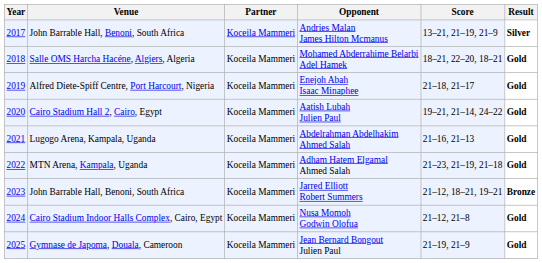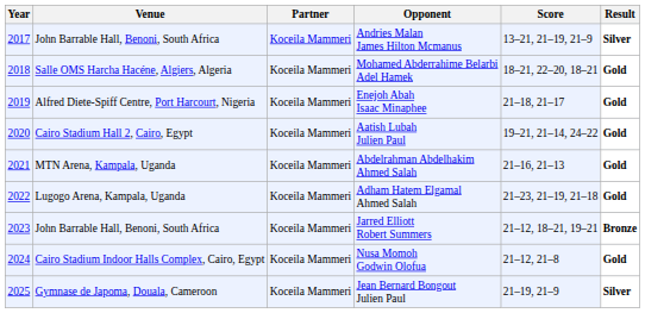 <table class="sortable wikitable" style="font-size: 90%;">
 <tr>
 <th>Year</th>
 <th>Venue</th>
 <th>Partner</th>
 <th>Opponent</th>
 <th>Score</th>
 <th>Result</th>
 </tr>
 <tr style="background:#ECF2FF">
 <td align="center"><a href='#'>2017</a></td>
 <td align="left">John Barrable Hall, <a href='#'>Benoni</a>, South Africa</td>
 <td align="left"> <a href='#'>Koceila Mammeri</a></td>
 <td align="left"> <a href='#'>Andries Malan</a><br> <a href='#'>James Hilton Mcmanus</a></td>
 <td align="left">13–21, 21–19, 21–9</td>
 <td style="text-align:left; background:white"> <strong>Silver</strong></td>
 </tr>
 <tr style="background:#ECF2FF">
 <td align="center"><a href='#'>2018</a></td>
 <td align="left"><a href='#'>Salle OMS Harcha Hacéne</a>, <a href='#'>Algiers</a>, Algeria</td>
 <td align="left"> Koceila Mammeri</td>
 <td align="left"> <a href='#'>Mohamed Abderrahime Belarbi</a><br> <a href='#'>Adel Hamek</a></td>
 <td align="left">18–21, 22–20, 18–21</td>
 <td style="text-align:left; background:white"> <strong>Gold</strong></td>
 </tr>
 <tr style="background:#ECF2FF">
 <td align="center"><a href='#'>2019</a></td>
 <td align="left">Alfred Diete-Spiff Centre, <a href='#'>Port Harcourt</a>, Nigeria</td>
 <td align="left"> Koceila Mammeri</td>
 <td align="left"> <a href='#'>Enejoh Abah</a><br> <a href='#'>Isaac Minaphee</a></td>
 <td align="left">21–18, 21–17</td>
 <td style="text-align:left; background:white"> <strong>Gold</strong></td>
 </tr>
 <tr style="background:#ECF2FF">
 <td align="center"><a href='#'>2020</a></td>
 <td align="left"><a href='#'>Cairo Stadium Hall 2</a>, <a href='#'>Cairo</a>, Egypt</td>
 <td align="left"> Koceila Mammeri</td>
 <td align="left"> <a href='#'>Aatish Lubah</a><br> <a href='#'>Julien Paul</a></td>
 <td align="left">19–21, 21–14, 24–22</td>
 <td style="text-align:left; background:white"> <strong>Gold</strong></td>
 </tr>
 <tr style="background:#ECF2FF">
 <td align="center"><a href='#'>2021</a></td>
-<td align="left">Lugogo Arena, Kampala, Uganda</td>
+<td align="left">MTN Arena, <a href='#'>Kampala</a>, Uganda</td>
 <td align="left"> Koceila Mammeri</td>
 <td align="left"> <a href='#'>Abdelrahman Abdelhakim</a><br> <a href='#'>Ahmed Salah</a></td>
 <td align="left">21–16, 21–13</td>
 <td style="text-align:left; background:white"> <strong>Gold</strong></td>
 </tr>
 <tr style="background:#ECF2FF">
 <td align="center"><a href='#'>2022</a></td>
-<td align="left">MTN Arena, <a href='#'>Kampala</a>, Uganda</td>
+<td align="left">Lugogo Arena, Kampala, Uganda</td>
 <td align="left"> Koceila Mammeri</td>
 <td align="left"> <a href='#'>Adham Hatem Elgamal</a><br> Ahmed Salah</td>
 <td align="left">21–23, 21–19, 21–18</td>
 <td style="text-align:left; background:white"> <strong>Gold</strong></td>
 </tr>
 <tr style="background:#ECF2FF">
 <td align="center"><a href='#'>2023</a></td>
 <td align="left">John Barrable Hall, Benoni, South Africa</td>
 <td align="left"> Koceila Mammeri</td>
 <td align="left"> <a href='#'>Jarred Elliott</a><br> <a href='#'>Robert Summers</a></td>
 <td align="left">21–12, 18–21, 19–21</td>
 <td style="text-align:left; background:white"> <strong>Bronze</strong></td>
 </tr>
 <tr style="background:#ECF2FF">
 <td align="center"><a href='#'>2024</a></td>
 <td align="left"><a href='#'>Cairo Stadium Indoor Halls Complex</a>, Cairo, Egypt</td>
 <td align="left"> Koceila Mammeri</td>
 <td align="left"> <a href='#'>Nusa Momoh</a><br> <a href='#'>Godwin Olofua</a></td>
 <td align="left">21–12, 21–8</td>
 <td style="text-align:left; background:white"> <strong>Gold</strong></td>
 </tr>
 <tr style="background:#ECF2FF">
 <td align="center"><a href='#'>2025</a></td>
 <td align="left"><a href='#'>Gymnase de Japoma</a>, <a href='#'>Douala</a>, Cameroon</td>
 <td align="left"> Koceila Mammeri</td>
 <td align="left"> <a href='#'>Jean Bernard Bongout</a><br> Julien Paul</td>
 <td align="left">21–19, 21–9</td>
-<td style="text-align:left; background:white"> <strong>Gold</strong></td>
+<td style="text-align:left; background:white"> <strong>Silver</strong></td>
 </tr>
 </table>
